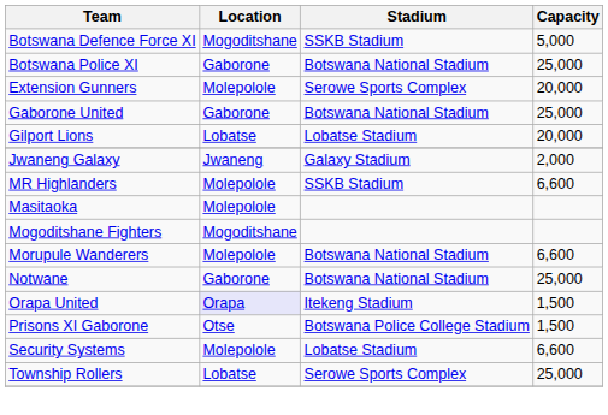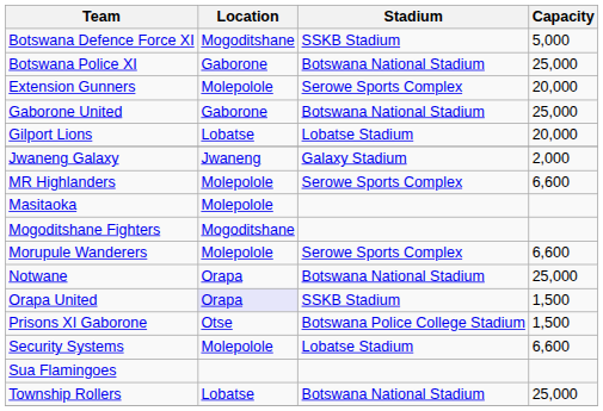 <table class="wikitable sortable">
 <tr>
 <th>Team</th>
 <th>Location</th>
 <th>Stadium</th>
 <th>Capacity</th>
 </tr>
 <tr>
 <td><a href='#'>Botswana Defence Force XI</a></td>
 <td><a href='#'>Mogoditshane</a></td>
 <td><a href='#'>SSKB Stadium</a></td>
 <td>5,000</td>
 </tr>
 <tr>
 <td><a href='#'>Botswana Police XI</a></td>
 <td><a href='#'>Gaborone</a></td>
 <td><a href='#'>Botswana National Stadium</a></td>
 <td>25,000</td>
 </tr>
 <tr>
 <td><a href='#'>Extension Gunners</a></td>
 <td><a href='#'>Molepolole</a></td>
 <td><a href='#'>Serowe Sports Complex</a></td>
 <td>20,000</td>
 </tr>
 <tr>
 <td><a href='#'>Gaborone United</a></td>
 <td><a href='#'>Gaborone</a></td>
 <td><a href='#'>Botswana National Stadium</a></td>
 <td>25,000</td>
 </tr>
 <tr>
 <td><a href='#'>Gilport Lions</a></td>
 <td><a href='#'>Lobatse</a></td>
 <td><a href='#'>Lobatse Stadium</a></td>
 <td>20,000</td>
 </tr>
 <tr>
 </tr>
 <tr>
 <td><a href='#'>Jwaneng Galaxy</a></td>
 <td><a href='#'>Jwaneng</a></td>
 <td><a href='#'>Galaxy Stadium</a></td>
 <td>2,000</td>
 </tr>
 <tr>
 <td><a href='#'>MR Highlanders</a></td>
 <td><a href='#'>Molepolole</a></td>
-<td><a href='#'>SSKB Stadium</a></td>
+<td><a href='#'>Serowe Sports Complex</a></td>
 <td>6,600</td>
 </tr>
 <tr>
 <td><a href='#'>Masitaoka</a></td>
 <td><a href='#'>Molepolole</a></td>
 <td></td>
 <td></td>
 </tr>
 <tr>
 <td><a href='#'>Mogoditshane Fighters</a></td>
 <td><a href='#'>Mogoditshane</a></td>
 <td></td>
 <td></td>
 </tr>
 <tr>
 <td><a href='#'>Morupule Wanderers</a></td>
 <td><a href='#'>Molepolole</a></td>
-<td><a href='#'>Botswana National Stadium</a></td>
+<td><a href='#'>Serowe Sports Complex</a></td>
 <td>6,600</td>
 </tr>
 <tr>
 <td><a href='#'>Notwane</a></td>
-<td><a href='#'>Gaborone</a></td>
+<td><a href='#'>Orapa</a></td>
 <td><a href='#'>Botswana National Stadium</a></td>
 <td>25,000</td>
 </tr>
 <tr>
 <td><a href='#'>Orapa United</a></td>
 <td style="background: lavender;"><a href='#'>Orapa</a></td>
-<td><a href='#'>Itekeng Stadium</a></td>
+<td><a href='#'>SSKB Stadium</a></td>
 <td>1,500</td>
 </tr>
 <tr>
 <td><a href='#'>Prisons XI Gaborone</a></td>
 <td><a href='#'>Otse</a></td>
 <td><a href='#'>Botswana Police College Stadium</a></td>
 <td>1,500</td>
 </tr>
 <tr>
 <td><a href='#'>Security Systems</a></td>
 <td><a href='#'>Molepolole</a></td>
 <td><a href='#'>Lobatse Stadium</a></td>
 <td>6,600</td>
 </tr>
 <tr>
+<td><a href='#'>Sua Flamingoes</a></td>
+<td></td>
+<td></td>
+<td></td>
+</tr>
+<tr>
 <td><a href='#'>Township Rollers</a></td>
 <td><a href='#'>Lobatse</a></td>
-<td><a href='#'>Serowe Sports Complex</a></td>
+<td><a href='#'>Botswana National Stadium</a></td>
 <td>25,000</td>
 </tr>
 <tr>
 </tr>
 </table>
